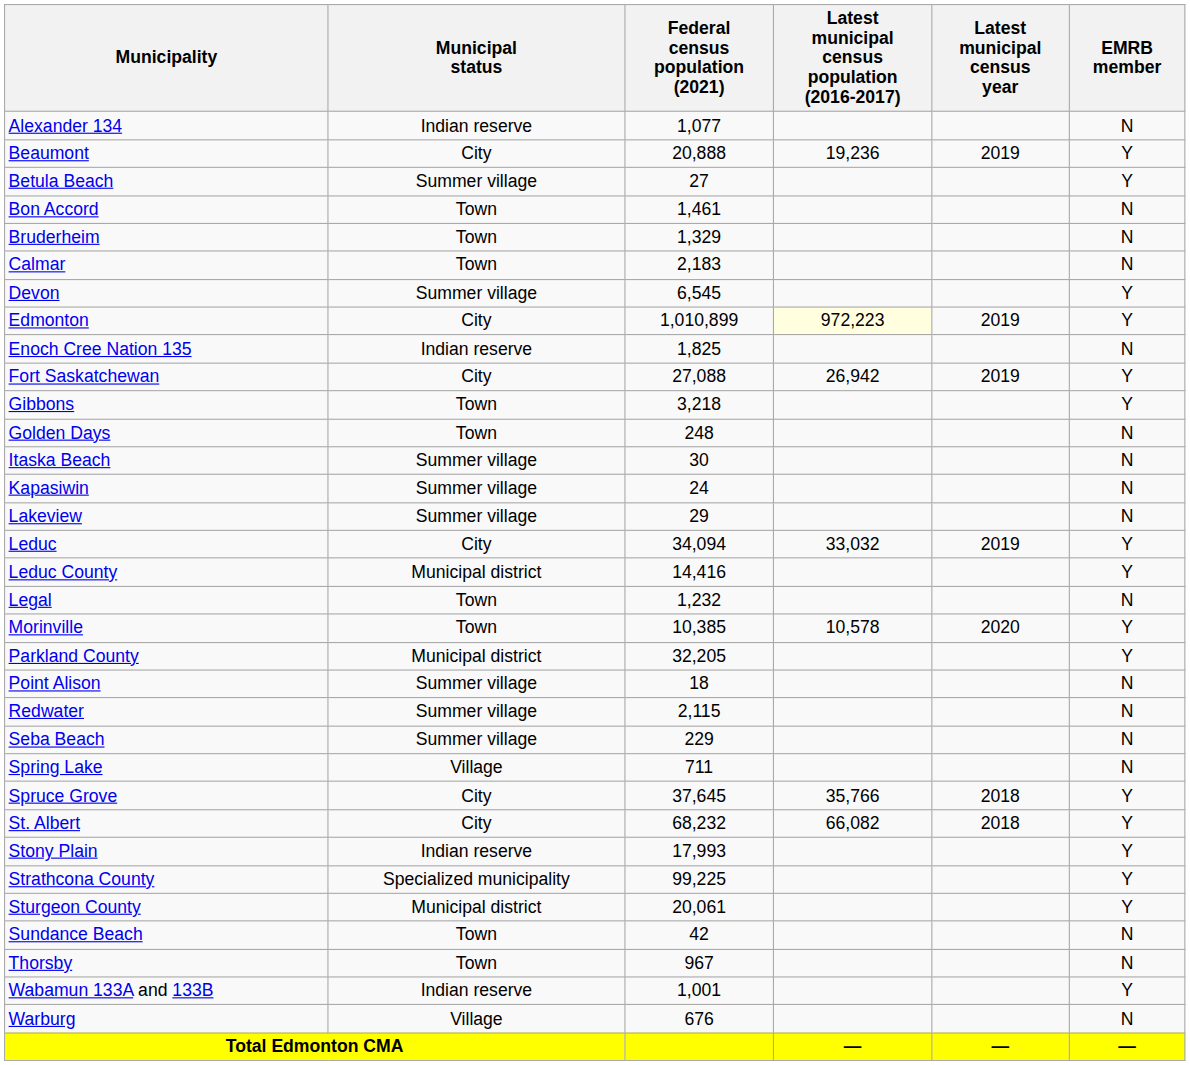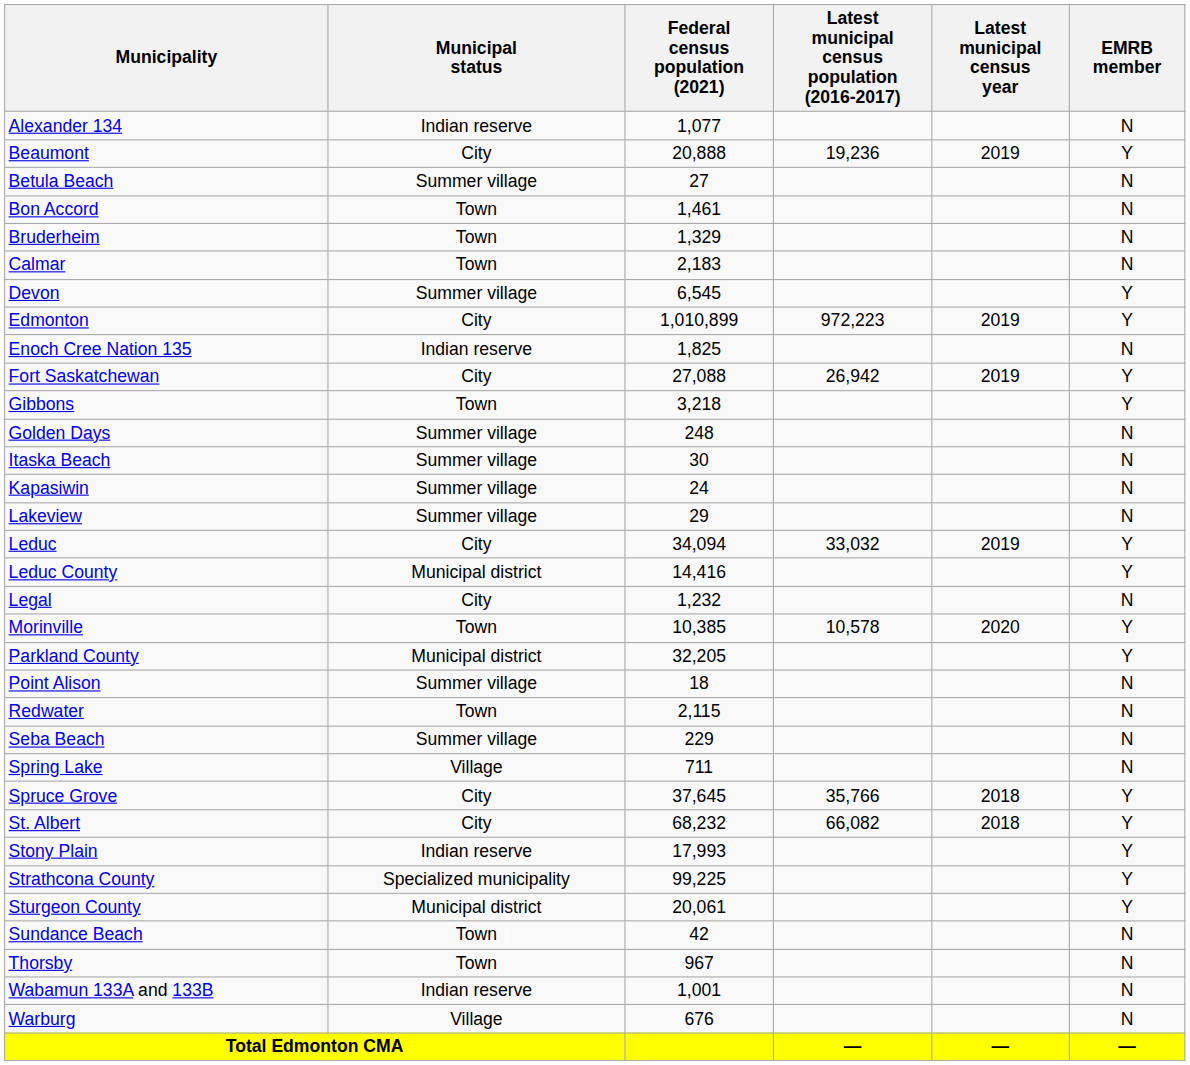 <table class="wikitable sortable" style="width:85%">
 <tr>
 <th>Municipality</th>
 <th>Municipal<br>status</th>
 <th>Federal<br>census<br>population<br>(2021)</th>
 <th>Latest<br>municipal<br>census<br>population<br>(2016-2017)</th>
 <th>Latest<br>municipal<br>census<br>year</th>
 <th>EMRB<br>member</th>
 </tr>
 <tr>
 <td><a href='#'>Alexander 134</a></td>
 <td align=center>Indian reserve</td>
 <td align=center>1,077</td>
 <td align=center></td>
 <td align=center></td>
 <td align=center>N</td>
 </tr>
 <tr>
 <td><a href='#'>Beaumont</a></td>
 <td align=center>City</td>
 <td align=center>20,888</td>
 <td align=center>19,236</td>
 <td align=center>2019</td>
 <td align=center>Y</td>
 </tr>
 <tr>
 <td><a href='#'>Betula Beach</a></td>
 <td align=center>Summer village</td>
 <td align=center>27</td>
 <td align=center></td>
 <td align=center></td>
-<td align=center>Y</td>
+<td align=center>N</td>
 </tr>
 <tr>
 <td><a href='#'>Bon Accord</a></td>
 <td align=center>Town</td>
 <td align=center>1,461</td>
 <td align=center></td>
 <td align=center></td>
 <td align=center>N</td>
 </tr>
 <tr>
 <td><a href='#'>Bruderheim</a></td>
 <td align=center>Town</td>
 <td align=center>1,329</td>
 <td align=center></td>
 <td align=center></td>
 <td align=center>N</td>
 </tr>
 <tr>
 <td><a href='#'>Calmar</a></td>
 <td align=center>Town</td>
 <td align=center>2,183</td>
 <td align=center></td>
 <td align=center></td>
 <td align=center>N</td>
 </tr>
 <tr>
 <td><a href='#'>Devon</a></td>
 <td align=center>Summer village</td>
 <td align=center>6,545</td>
 <td align=center></td>
 <td align=center></td>
 <td align=center>Y</td>
 </tr>
 <tr>
 <td><a href='#'>Edmonton</a></td>
 <td align=center>City</td>
 <td align=center>1,010,899</td>
-<td align=center style="background: lightyellow;">972,223</td>
+<td align=center>972,223</td>
 <td align=center>2019</td>
 <td align=center>Y</td>
 </tr>
 <tr>
 <td><a href='#'>Enoch Cree Nation 135</a></td>
 <td align=center>Indian reserve</td>
 <td align=center>1,825</td>
 <td align=center></td>
 <td align=center></td>
 <td align=center>N</td>
 </tr>
 <tr>
 <td><a href='#'>Fort Saskatchewan</a></td>
 <td align=center>City</td>
 <td align=center>27,088</td>
 <td align=center>26,942</td>
 <td align=center>2019</td>
 <td align=center>Y</td>
 </tr>
 <tr>
 <td><a href='#'>Gibbons</a></td>
 <td align=center>Town</td>
 <td align=center>3,218</td>
 <td align=center></td>
 <td align=center></td>
 <td align=center>Y</td>
 </tr>
 <tr>
 <td><a href='#'>Golden Days</a></td>
-<td align=center>Town</td>
+<td align=center>Summer village</td>
 <td align=center>248</td>
 <td align=center></td>
 <td align=center></td>
 <td align=center>N</td>
 </tr>
 <tr>
 <td><a href='#'>Itaska Beach</a></td>
 <td align=center>Summer village</td>
 <td align=center>30</td>
 <td align=center></td>
 <td align=center></td>
 <td align=center>N</td>
 </tr>
 <tr>
 <td><a href='#'>Kapasiwin</a></td>
 <td align=center>Summer village</td>
 <td align=center>24</td>
 <td align=center></td>
 <td align=center></td>
 <td align=center>N</td>
 </tr>
 <tr>
 <td><a href='#'>Lakeview</a></td>
 <td align=center>Summer village</td>
 <td align=center>29</td>
 <td align=center></td>
 <td align=center></td>
 <td align=center>N</td>
 </tr>
 <tr>
 <td><a href='#'>Leduc</a></td>
 <td align=center>City</td>
 <td align=center>34,094</td>
 <td align=center>33,032</td>
 <td align=center>2019</td>
 <td align=center>Y</td>
 </tr>
 <tr>
 <td><a href='#'>Leduc County</a></td>
 <td align=center>Municipal district</td>
 <td align=center>14,416</td>
 <td align=center></td>
 <td align=center></td>
 <td align=center>Y</td>
 </tr>
 <tr>
 <td><a href='#'>Legal</a></td>
-<td align=center>Town</td>
+<td align=center>City</td>
 <td align=center>1,232</td>
 <td align=center></td>
 <td align=center></td>
 <td align=center>N</td>
 </tr>
 <tr>
 <td><a href='#'>Morinville</a></td>
 <td align=center>Town</td>
 <td align=center>10,385</td>
 <td align=center>10,578</td>
 <td align=center>2020</td>
 <td align=center>Y</td>
 </tr>
 <tr>
 <td><a href='#'>Parkland County</a></td>
 <td align=center>Municipal district</td>
 <td align=center>32,205</td>
 <td align=center></td>
 <td align=center></td>
 <td align=center>Y</td>
 </tr>
 <tr>
 <td><a href='#'>Point Alison</a></td>
 <td align=center>Summer village</td>
 <td align=center>18</td>
 <td align=center></td>
 <td align=center></td>
 <td align=center>N</td>
 </tr>
 <tr>
 <td><a href='#'>Redwater</a></td>
-<td align=center>Summer village</td>
+<td align=center>Town</td>
 <td align=center>2,115</td>
 <td align=center></td>
 <td align=center></td>
 <td align=center>N</td>
 </tr>
 <tr>
 <td><a href='#'>Seba Beach</a></td>
 <td align=center>Summer village</td>
 <td align=center>229</td>
 <td align=center></td>
 <td align=center></td>
 <td align=center>N</td>
 </tr>
 <tr>
 <td><a href='#'>Spring Lake</a></td>
 <td align=center>Village</td>
 <td align=center>711</td>
 <td align=center></td>
 <td align=center></td>
 <td align=center>N</td>
 </tr>
 <tr>
 <td><a href='#'>Spruce Grove</a></td>
 <td align=center>City</td>
 <td align=center>37,645</td>
 <td align=center>35,766</td>
 <td align=center>2018</td>
 <td align=center>Y</td>
 </tr>
 <tr>
 <td><a href='#'>St. Albert</a></td>
 <td align=center>City</td>
 <td align=center>68,232</td>
 <td align=center>66,082</td>
 <td align=center>2018</td>
 <td align=center>Y</td>
 </tr>
 <tr>
 <td><a href='#'>Stony Plain</a></td>
 <td align=center>Indian reserve</td>
 <td align=center>17,993</td>
 <td align=center></td>
 <td align=center></td>
 <td align=center>Y</td>
 </tr>
 <tr>
 <td><a href='#'>Strathcona County</a></td>
 <td align=center>Specialized municipality</td>
 <td align=center>99,225</td>
 <td align=center></td>
 <td align=center></td>
 <td align=center>Y</td>
 </tr>
 <tr>
 <td><a href='#'>Sturgeon County</a></td>
 <td align=center>Municipal district</td>
 <td align=center>20,061</td>
 <td align=center></td>
 <td align=center></td>
 <td align=center>Y</td>
 </tr>
 <tr>
 <td><a href='#'>Sundance Beach</a></td>
 <td align=center>Town</td>
 <td align=center>42</td>
 <td align=center></td>
 <td align=center></td>
 <td align=center>N</td>
 </tr>
 <tr>
 <td><a href='#'>Thorsby</a></td>
 <td align=center>Town</td>
 <td align=center>967</td>
 <td align=center></td>
 <td align=center></td>
 <td align=center>N</td>
 </tr>
 <tr>
 <td><a href='#'>Wabamun 133A</a> and <a href='#'>133B</a></td>
 <td align=center>Indian reserve</td>
 <td align=center>1,001</td>
 <td align=center></td>
 <td align=center></td>
-<td align=center>Y</td>
+<td align=center>N</td>
 </tr>
 <tr>
 <td><a href='#'>Warburg</a></td>
 <td align=center>Village</td>
 <td align=center>676</td>
 <td align=center></td>
 <td align=center></td>
 <td align=center>N</td>
 </tr>
 <tr class="sortbottom" style="background:yellow; text-align:center;">
 <td colspan="2"><strong>Total Edmonton CMA </strong></td>
 <td align=center><strong></strong></td>
 <td align=center><strong>—</strong></td>
 <td align=center><strong>—</strong></td>
 <td align=center><strong>—</strong></td>
 </tr>
 </table>
